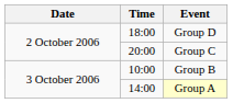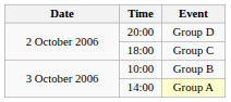 <table class = "wikitable" style="text-align:center;">
 <tr>
 <th width=150>Date</th>
 <th width=50>Time</th>
 <th width=80>Event</th>
 </tr>
 <tr>
 <td rowspan=2>2 October 2006</td>
-<td>18:00</td>
+<td>20:00</td>
 <td>Group D</td>
 </tr>
 <tr>
-<td>20:00</td>
+<td>18:00</td>
 <td>Group C</td>
 </tr>
 <tr>
 <td rowspan=2>3 October 2006</td>
 <td>10:00</td>
 <td>Group B</td>
 </tr>
 <tr>
 <td>14:00</td>
 <td bgcolor=ffffcc>Group A</td>
 </tr>
 </table>
